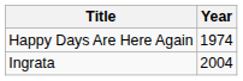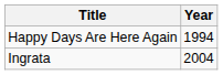 <table class="wikitable">
 <tr>
 <th>Title</th>
 <th>Year</th>
 </tr>
 <tr>
 <td>Happy Days Are Here Again</td>
-<td>1974</td>
+<td>1994</td>
 </tr>
 <tr>
 <td>Ingrata</td>
 <td>2004</td>
 </tr>
 </table>
